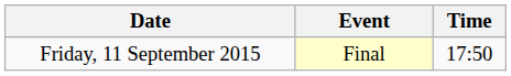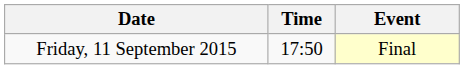 <table class = "wikitable" style="text-align:center;">
 <tr>
 <th width=220>Date</th>
+<th width=50>Time</th>
 <th width=100>Event</th>
-<th width=50>Time</th>
 </tr>
 <tr>
 <td>Friday, 11 September 2015</td>
+<td>17:50</td>
 <td bgcolor=ffffcc>Final</td>
-<td>17:50</td>
 </tr>
 </table>
